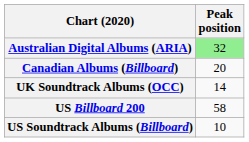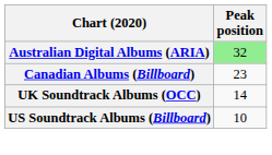 <table class="wikitable sortable plainrowheaders" style="text-align:center">
 <tr>
 <th scope="col">Chart (2020)</th>
 <th scope="col">Peak<br>position</th>
 </tr>
 <tr>
 <th scope="row"><a href='#'>Australian Digital Albums</a> (<a href='#'>ARIA</a>)</th>
 <td style="background: lightgreen;">32</td>
 </tr>
 <tr>
 <th scope="row"><a href='#'>Canadian Albums</a> (<em><a href='#'>Billboard</a></em>)</th>
-<td>20</td>
+<td>23</td>
 </tr>
 <tr>
 <th scope="row">UK Soundtrack Albums (<a href='#'>OCC</a>)</th>
 <td>14</td>
 </tr>
 <tr>
-<th scope="row">US <a href='#'><em>Billboard</em> 200</a></th>
-<td>58</td>
-</tr>
-<tr>
 <th scope="row">US Soundtrack Albums (<em><a href='#'>Billboard</a></em>)</th>
 <td>10</td>
 </tr>
 </table>
